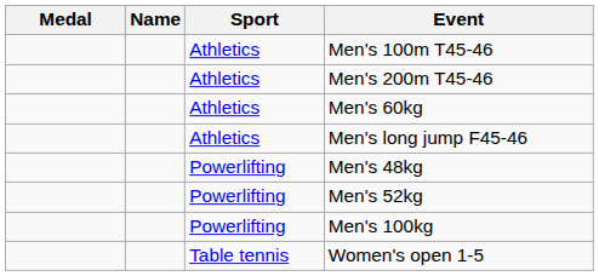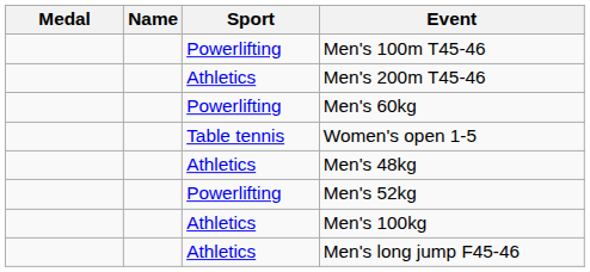 <table class="wikitable sortable">
 <tr>
 <th style="width:6em">Medal</th>
 <th>Name</th>
 <th style="width:7em">Sport</th>
 <th style="width:14em">Event</th>
 </tr>
 <tr>
 <td></td>
 <td></td>
-<td> <a href='#'>Athletics</a></td>
+<td> <a href='#'>Powerlifting</a></td>
 <td>Men's 100m T45-46</td>
 </tr>
 <tr>
 <td></td>
 <td></td>
 <td> <a href='#'>Athletics</a></td>
 <td>Men's 200m T45-46</td>
 </tr>
 <tr>
 <td></td>
 <td></td>
-<td> <a href='#'>Athletics</a></td>
+<td> <a href='#'>Powerlifting</a></td>
 <td>Men's 60kg</td>
 </tr>
 <tr>
 <td></td>
 <td></td>
-<td> <a href='#'>Athletics</a></td>
-<td>Men's long jump F45-46</td>
+<td> <a href='#'>Table tennis</a></td>
+<td>Women's open 1-5</td>
 </tr>
 <tr>
 <td></td>
 <td></td>
-<td> <a href='#'>Powerlifting</a></td>
+<td> <a href='#'>Athletics</a></td>
 <td>Men's 48kg</td>
 </tr>
 <tr>
 <td></td>
 <td></td>
 <td> <a href='#'>Powerlifting</a></td>
 <td>Men's 52kg</td>
 </tr>
 <tr>
 <td></td>
 <td></td>
-<td> <a href='#'>Powerlifting</a></td>
+<td> <a href='#'>Athletics</a></td>
 <td>Men's 100kg</td>
 </tr>
 <tr>
 <td></td>
 <td></td>
-<td> <a href='#'>Table tennis</a></td>
-<td>Women's open 1-5</td>
+<td> <a href='#'>Athletics</a></td>
+<td>Men's long jump F45-46</td>
 </tr>
 </table>
